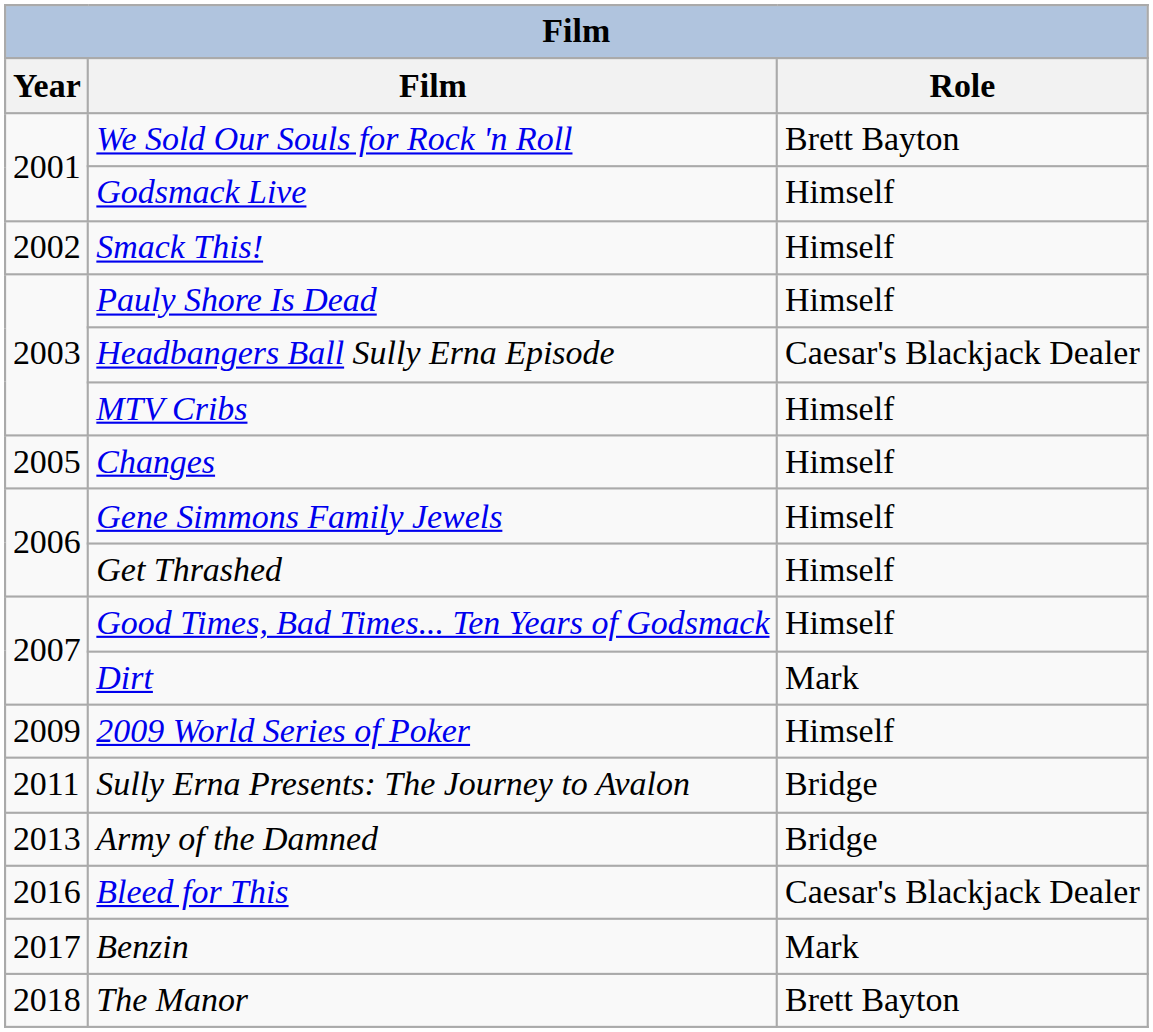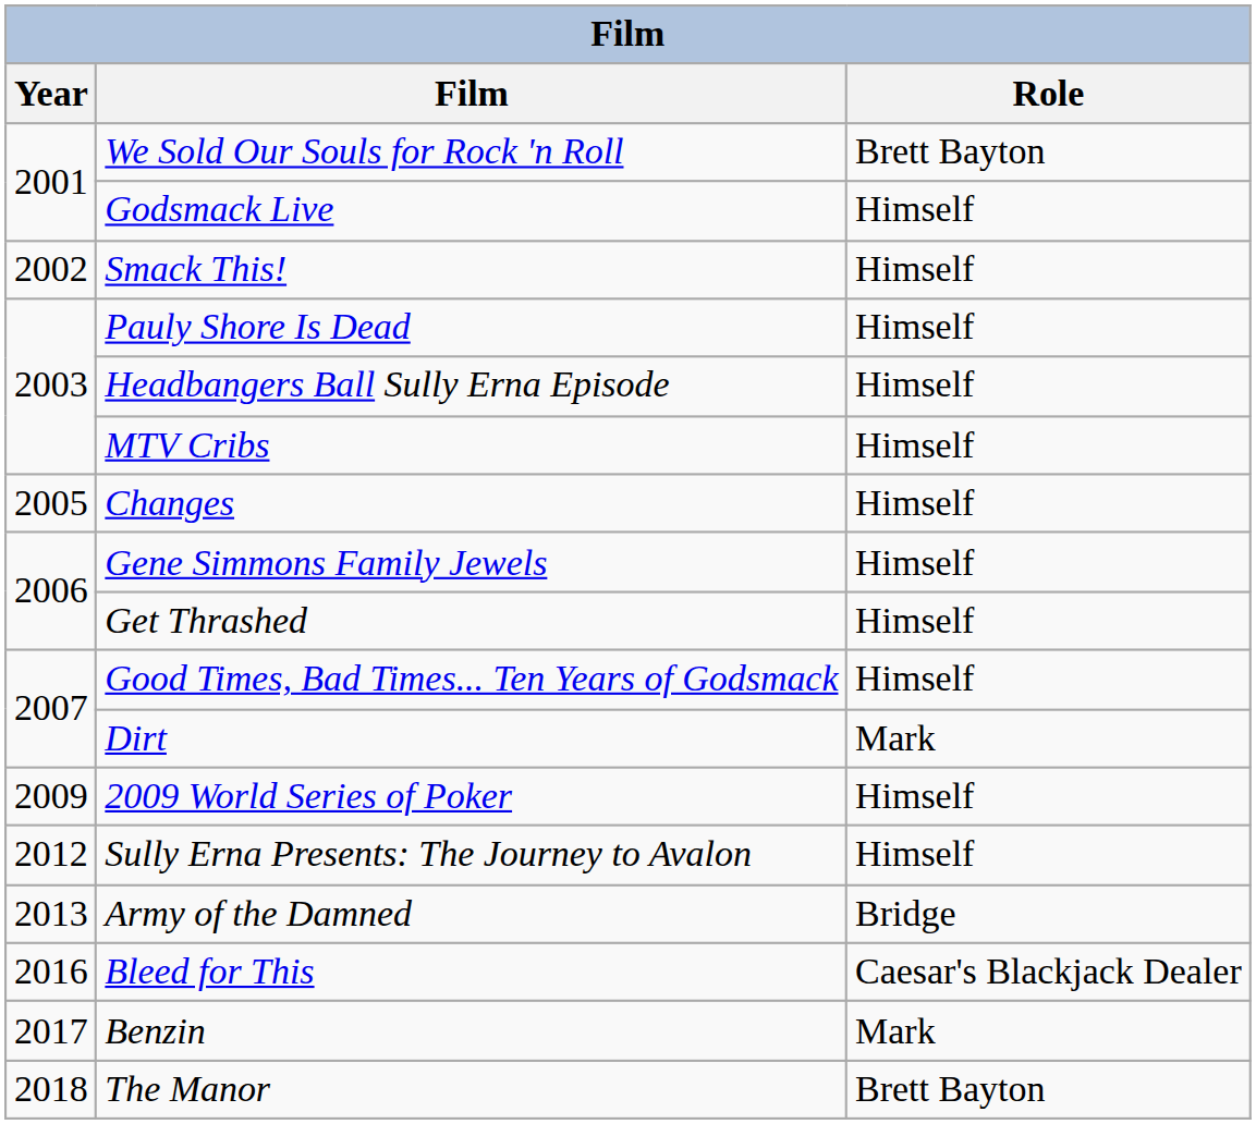 <table class="wikitable">
 <tr style="background:#ccc; text-align:center;">
 <th colspan=4 style="background: LightSteelBlue;">Film</th>
 </tr>
 <tr style="background:#ccc; text-align:center;">
 <th>Year</th>
 <th>Film</th>
 <th>Role</th>
 </tr>
 <tr>
 <td rowspan=2>2001</td>
 <td><em><a href='#'>We Sold Our Souls for Rock 'n Roll</a></em></td>
 <td>Brett Bayton</td>
 </tr>
 <tr>
 <td><em><a href='#'>Godsmack Live</a></em></td>
 <td>Himself</td>
 </tr>
 <tr>
 <td>2002</td>
 <td><em><a href='#'>Smack This!</a></em></td>
 <td>Himself</td>
 </tr>
 <tr>
 <td rowspan=3>2003</td>
 <td><em><a href='#'>Pauly Shore Is Dead</a></em></td>
 <td>Himself</td>
 </tr>
 <tr>
 <td><em><a href='#'>Headbangers Ball</a> Sully Erna Episode</em></td>
-<td>Caesar's Blackjack Dealer</td>
+<td>Himself</td>
 </tr>
 <tr>
 <td><em><a href='#'>MTV Cribs</a></em></td>
 <td>Himself</td>
 </tr>
 <tr>
 <td>2005</td>
 <td><em><a href='#'>Changes</a></em></td>
 <td>Himself</td>
 </tr>
 <tr>
 <td rowspan=2>2006</td>
 <td><em><a href='#'>Gene Simmons Family Jewels</a></em></td>
 <td>Himself</td>
 </tr>
 <tr>
 <td><em>Get Thrashed</em></td>
 <td>Himself</td>
 </tr>
 <tr>
 <td rowspan=2>2007</td>
 <td><em><a href='#'>Good Times, Bad Times... Ten Years of Godsmack</a></em></td>
 <td>Himself</td>
 </tr>
 <tr>
 <td><em><a href='#'>Dirt</a></em></td>
 <td>Mark</td>
 </tr>
 <tr>
 <td>2009</td>
 <td><em><a href='#'>2009 World Series of Poker</a></em></td>
 <td>Himself</td>
 </tr>
 <tr>
-<td>2011</td>
+<td>2012</td>
 <td><em>Sully Erna Presents: The Journey to Avalon</em></td>
-<td>Bridge</td>
+<td>Himself</td>
 </tr>
 <tr>
 <td>2013</td>
 <td><em>Army of the Damned</em></td>
 <td>Bridge</td>
 </tr>
 <tr>
 <td>2016</td>
 <td><em><a href='#'>Bleed for This</a></em></td>
 <td>Caesar's Blackjack Dealer</td>
 </tr>
 <tr>
 <td>2017</td>
 <td><em>Benzin</em></td>
 <td>Mark</td>
 </tr>
 <tr>
 <td>2018</td>
 <td><em>The Manor</em></td>
 <td>Brett Bayton</td>
 </tr>
 </table>
